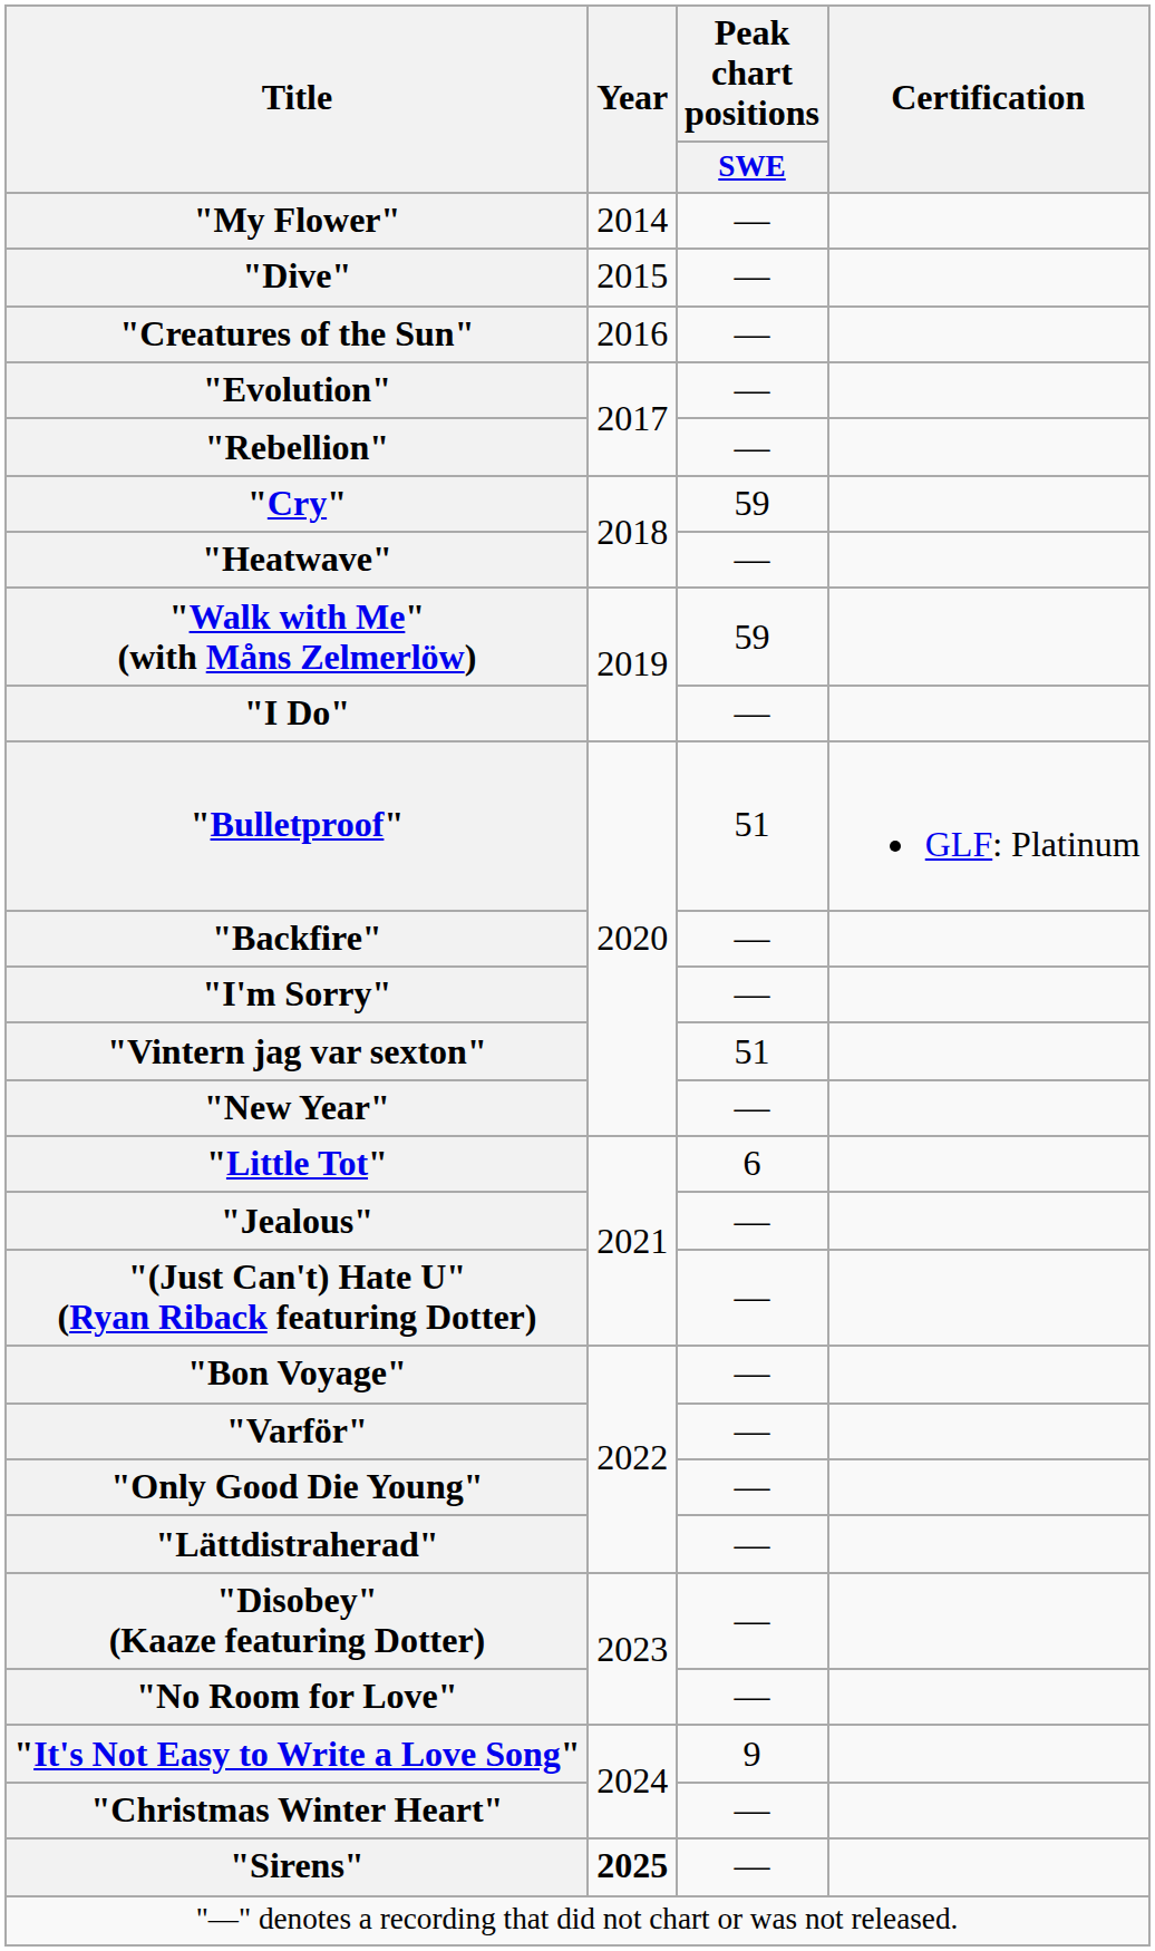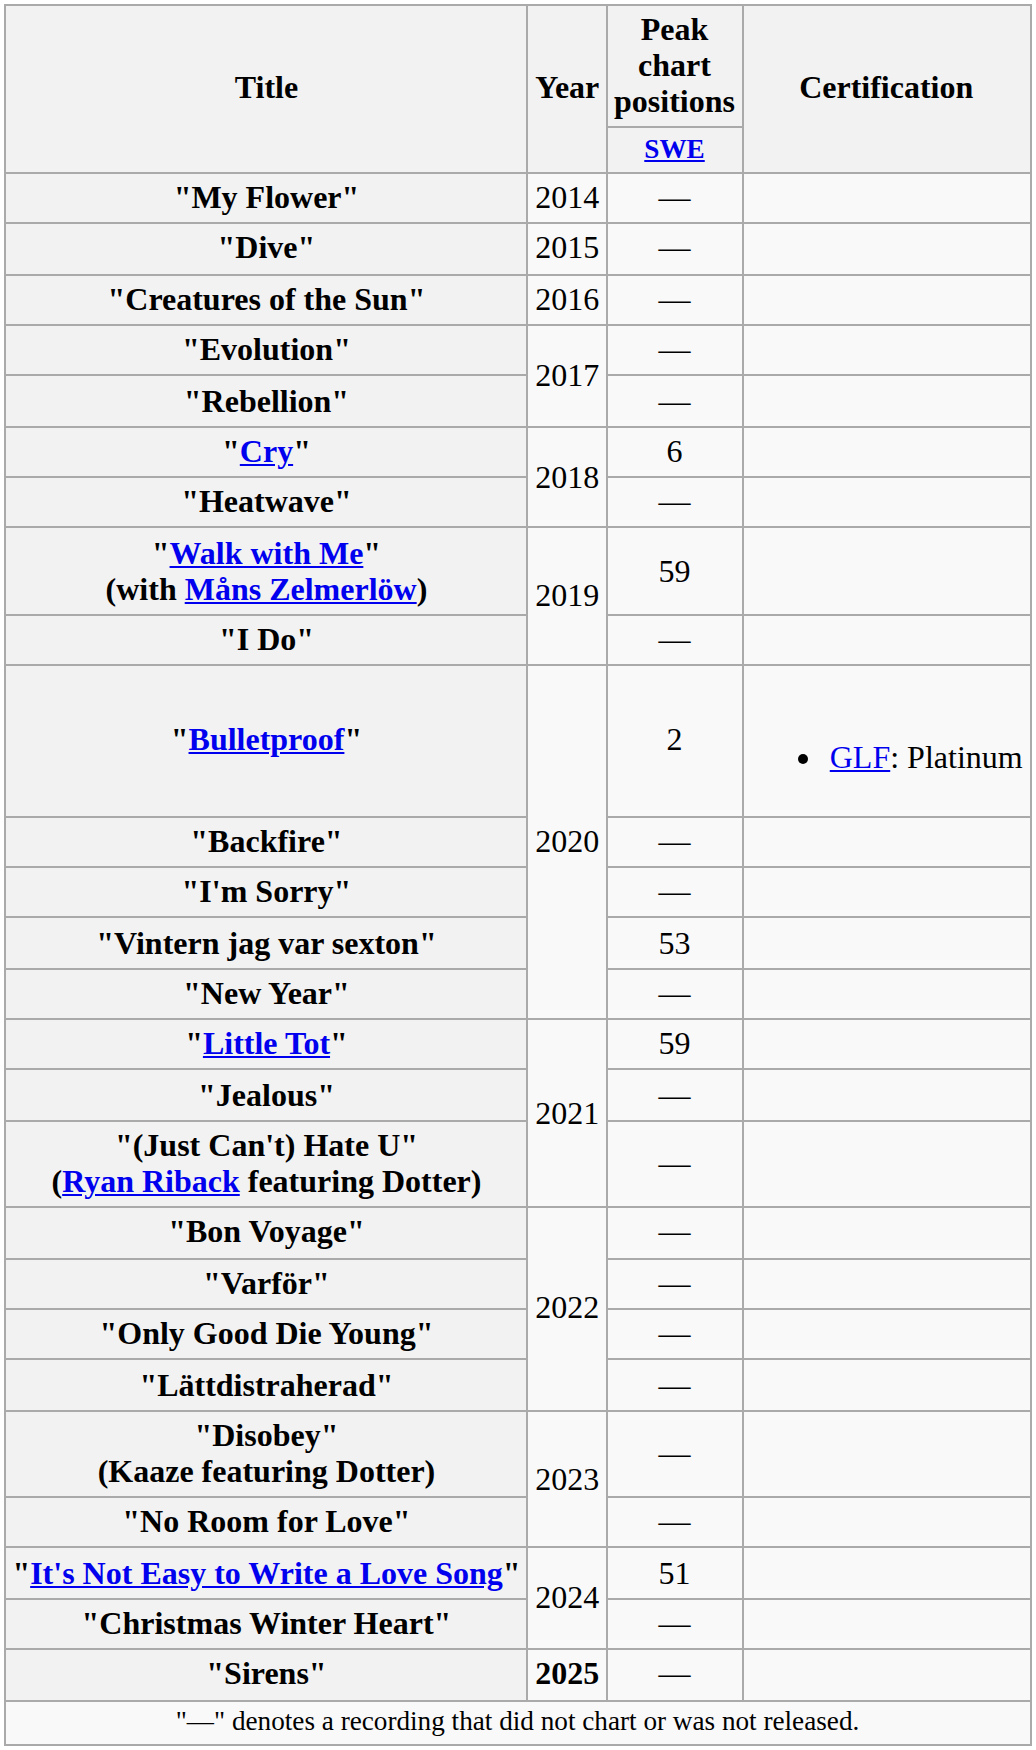 <table class="wikitable plainrowheaders" style="text-align:center;">
 <tr>
 <th scope="col" rowspan="2">Title</th>
 <th scope="col" rowspan="2">Year</th>
 <th scope="col" colspan="1">Peak chart positions</th>
 <th scope="col" rowspan="2">Certification</th>
 </tr>
 <tr>
 <th scope="col" style="width:3em;font-size:85%;"><a href='#'>SWE</a><br></th>
 </tr>
 <tr>
 <th scope="row">"My Flower"</th>
 <td>2014</td>
 <td>—</td>
 <td></td>
 </tr>
 <tr>
 <th scope="row">"Dive"</th>
 <td>2015</td>
 <td>—</td>
 <td></td>
 </tr>
 <tr>
 <th scope="row">"Creatures of the Sun"</th>
 <td>2016</td>
 <td>—</td>
 <td></td>
 </tr>
 <tr>
 <th scope="row">"Evolution"</th>
 <td rowspan="2">2017</td>
 <td>—</td>
 <td></td>
 </tr>
 <tr>
 <th scope="row">"Rebellion"</th>
 <td>—</td>
 <td></td>
 </tr>
 <tr>
 <th scope="row">"<a href='#'>Cry</a>"</th>
 <td rowspan="2">2018</td>
-<td>59</td>
+<td>6</td>
 <td></td>
 </tr>
 <tr>
 <th scope="row">"Heatwave"</th>
 <td>—</td>
 <td></td>
 </tr>
 <tr>
 <th scope="row">"<a href='#'>Walk with Me</a>"<br><span>(with <a href='#'>Måns Zelmerlöw</a>)</span></th>
 <td rowspan="2">2019</td>
 <td>59</td>
 <td></td>
 </tr>
 <tr>
 <th scope="row">"I Do"</th>
 <td>—</td>
 <td></td>
 </tr>
 <tr>
 <th scope="row">"<a href='#'>Bulletproof</a>"</th>
 <td rowspan="5">2020</td>
-<td>51</td>
+<td>2</td>
 <td><br><ul><li><a href='#'>GLF</a>: Platinum</li></ul></td>
 </tr>
 <tr>
 <th scope="row">"Backfire"</th>
 <td>—</td>
 <td></td>
 </tr>
 <tr>
 <th scope="row">"I'm Sorry"</th>
 <td>—</td>
 <td></td>
 </tr>
 <tr>
 <th scope="row">"Vintern jag var sexton"</th>
-<td>51</td>
+<td>53</td>
 <td></td>
 </tr>
 <tr>
 <th scope="row">"New Year"</th>
 <td>—</td>
 <td></td>
 </tr>
 <tr>
 <th scope="row">"<a href='#'>Little Tot</a>"</th>
 <td rowspan="3">2021</td>
-<td>6</td>
+<td>59</td>
 <td></td>
 </tr>
 <tr>
 <th scope="row">"Jealous"</th>
 <td>—</td>
 <td></td>
 </tr>
 <tr>
 <th scope="row">"(Just Can't) Hate U"<br><span>(<a href='#'>Ryan Riback</a> featuring Dotter)</span></th>
 <td>—</td>
 <td></td>
 </tr>
 <tr>
 <th scope="row">"Bon Voyage"</th>
 <td rowspan="4">2022</td>
 <td>—</td>
 <td></td>
 </tr>
 <tr>
 <th scope="row">"Varför"</th>
 <td>—</td>
 <td></td>
 </tr>
 <tr>
 <th scope="row">"Only Good Die Young"</th>
 <td>—</td>
 <td></td>
 </tr>
 <tr>
 <th scope="row">"Lättdistraherad"</th>
 <td>—</td>
 <td></td>
 </tr>
 <tr>
 <th scope="row">"Disobey"<br><span>(Kaaze featuring Dotter)</span></th>
 <td rowspan="2">2023</td>
 <td>—</td>
 <td></td>
 </tr>
 <tr>
 <th scope="row">"No Room for Love"</th>
 <td>—</td>
 <td></td>
 </tr>
 <tr>
 <th scope="row">"<a href='#'>It's Not Easy to Write a Love Song</a>"</th>
 <td rowspan="2">2024</td>
-<td>9<br></td>
+<td>51</td>
 <td></td>
 </tr>
 <tr>
 <th scope="row">"Christmas Winter Heart"<br></th>
 <td>—</td>
 <td></td>
 </tr>
 <tr>
 <th scope="row">"Sirens"</th>
 <td><strong>2025</strong></td>
 <td>—</td>
 <td></td>
 </tr>
 <tr>
 <td colspan="10" style="font-size:85%">"—" denotes a recording that did not chart or was not released.</td>
 </tr>
 </table>
